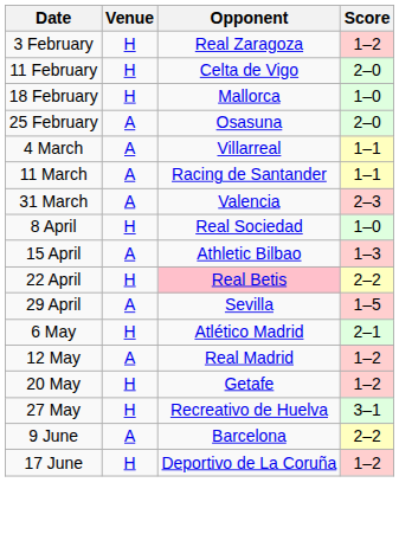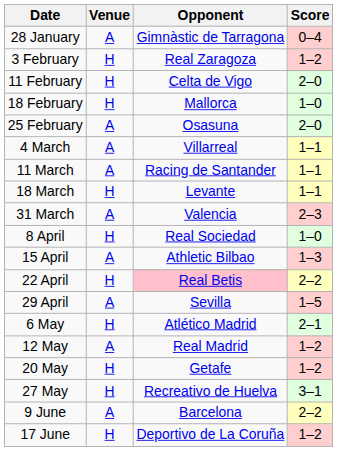 <table class="wikitable" style="text-align:center;">
 <tr>
 <th>Date</th>
 <th>Venue</th>
 <th>Opponent</th>
 <th>Score</th>
+</tr>
+<tr>
+<td>28 January</td>
+<td><a href='#'>A</a></td>
+<td><a href='#'>Gimnàstic de Tarragona</a></td>
+<td bgcolor="#FFCFCF">0–4</td>
 </tr>
 <tr>
 <td>3 February</td>
 <td><a href='#'>H</a></td>
 <td><a href='#'>Real Zaragoza</a></td>
 <td bgcolor="#FFCFCF">1–2</td>
 </tr>
 <tr>
 <td>11 February</td>
 <td><a href='#'>H</a></td>
 <td><a href='#'>Celta de Vigo</a></td>
 <td bgcolor="#DFFFDF">2–0</td>
 </tr>
 <tr>
 <td>18 February</td>
 <td><a href='#'>H</a></td>
 <td><a href='#'>Mallorca</a></td>
 <td bgcolor="#DFFFDF">1–0</td>
 </tr>
 <tr>
 <td>25 February</td>
 <td><a href='#'>A</a></td>
 <td><a href='#'>Osasuna</a></td>
 <td bgcolor="#DFFFDF">2–0</td>
 </tr>
 <tr>
 <td>4 March</td>
 <td><a href='#'>A</a></td>
 <td><a href='#'>Villarreal</a></td>
 <td bgcolor="#FFFFBF">1–1</td>
 </tr>
 <tr>
 <td>11 March</td>
 <td><a href='#'>A</a></td>
 <td><a href='#'>Racing de Santander</a></td>
+<td bgcolor="#FFFFBF">1–1</td>
+</tr>
+<tr>
+<td>18 March</td>
+<td><a href='#'>H</a></td>
+<td><a href='#'>Levante</a></td>
 <td bgcolor="#FFFFBF">1–1</td>
 </tr>
 <tr>
 <td>31 March</td>
 <td><a href='#'>A</a></td>
 <td><a href='#'>Valencia</a></td>
 <td bgcolor="#FFCFCF">2–3</td>
 </tr>
 <tr>
 <td>8 April</td>
 <td><a href='#'>H</a></td>
 <td><a href='#'>Real Sociedad</a></td>
 <td bgcolor="#DFFFDF">1–0</td>
 </tr>
 <tr>
 <td>15 April</td>
 <td><a href='#'>A</a></td>
 <td><a href='#'>Athletic Bilbao</a></td>
 <td bgcolor="#FFCFCF">1–3</td>
 </tr>
 <tr>
 <td>22 April</td>
 <td><a href='#'>H</a></td>
 <td style="background: pink;"><a href='#'>Real Betis</a></td>
 <td bgcolor="#FFFFBF">2–2</td>
 </tr>
 <tr>
 <td>29 April</td>
 <td><a href='#'>A</a></td>
 <td><a href='#'>Sevilla</a></td>
 <td bgcolor="#FFCFCF">1–5</td>
 </tr>
 <tr>
 <td>6 May</td>
 <td><a href='#'>H</a></td>
 <td><a href='#'>Atlético Madrid</a></td>
 <td bgcolor="#DFFFDF">2–1</td>
 </tr>
 <tr>
 <td>12 May</td>
 <td><a href='#'>A</a></td>
 <td><a href='#'>Real Madrid</a></td>
 <td bgcolor="#FFCFCF">1–2</td>
 </tr>
 <tr>
 <td>20 May</td>
 <td><a href='#'>H</a></td>
 <td><a href='#'>Getafe</a></td>
 <td bgcolor="#FFCFCF">1–2</td>
 </tr>
 <tr>
 <td>27 May</td>
 <td><a href='#'>H</a></td>
 <td><a href='#'>Recreativo de Huelva</a></td>
 <td bgcolor="#DFFFDF">3–1</td>
 </tr>
 <tr>
 <td>9 June</td>
 <td><a href='#'>A</a></td>
 <td><a href='#'>Barcelona</a></td>
 <td bgcolor="#FFFFBF">2–2</td>
 </tr>
 <tr>
 <td>17 June</td>
 <td><a href='#'>H</a></td>
 <td><a href='#'>Deportivo de La Coruña</a></td>
 <td bgcolor="#FFCFCF">1–2</td>
 </tr>
 </table>
